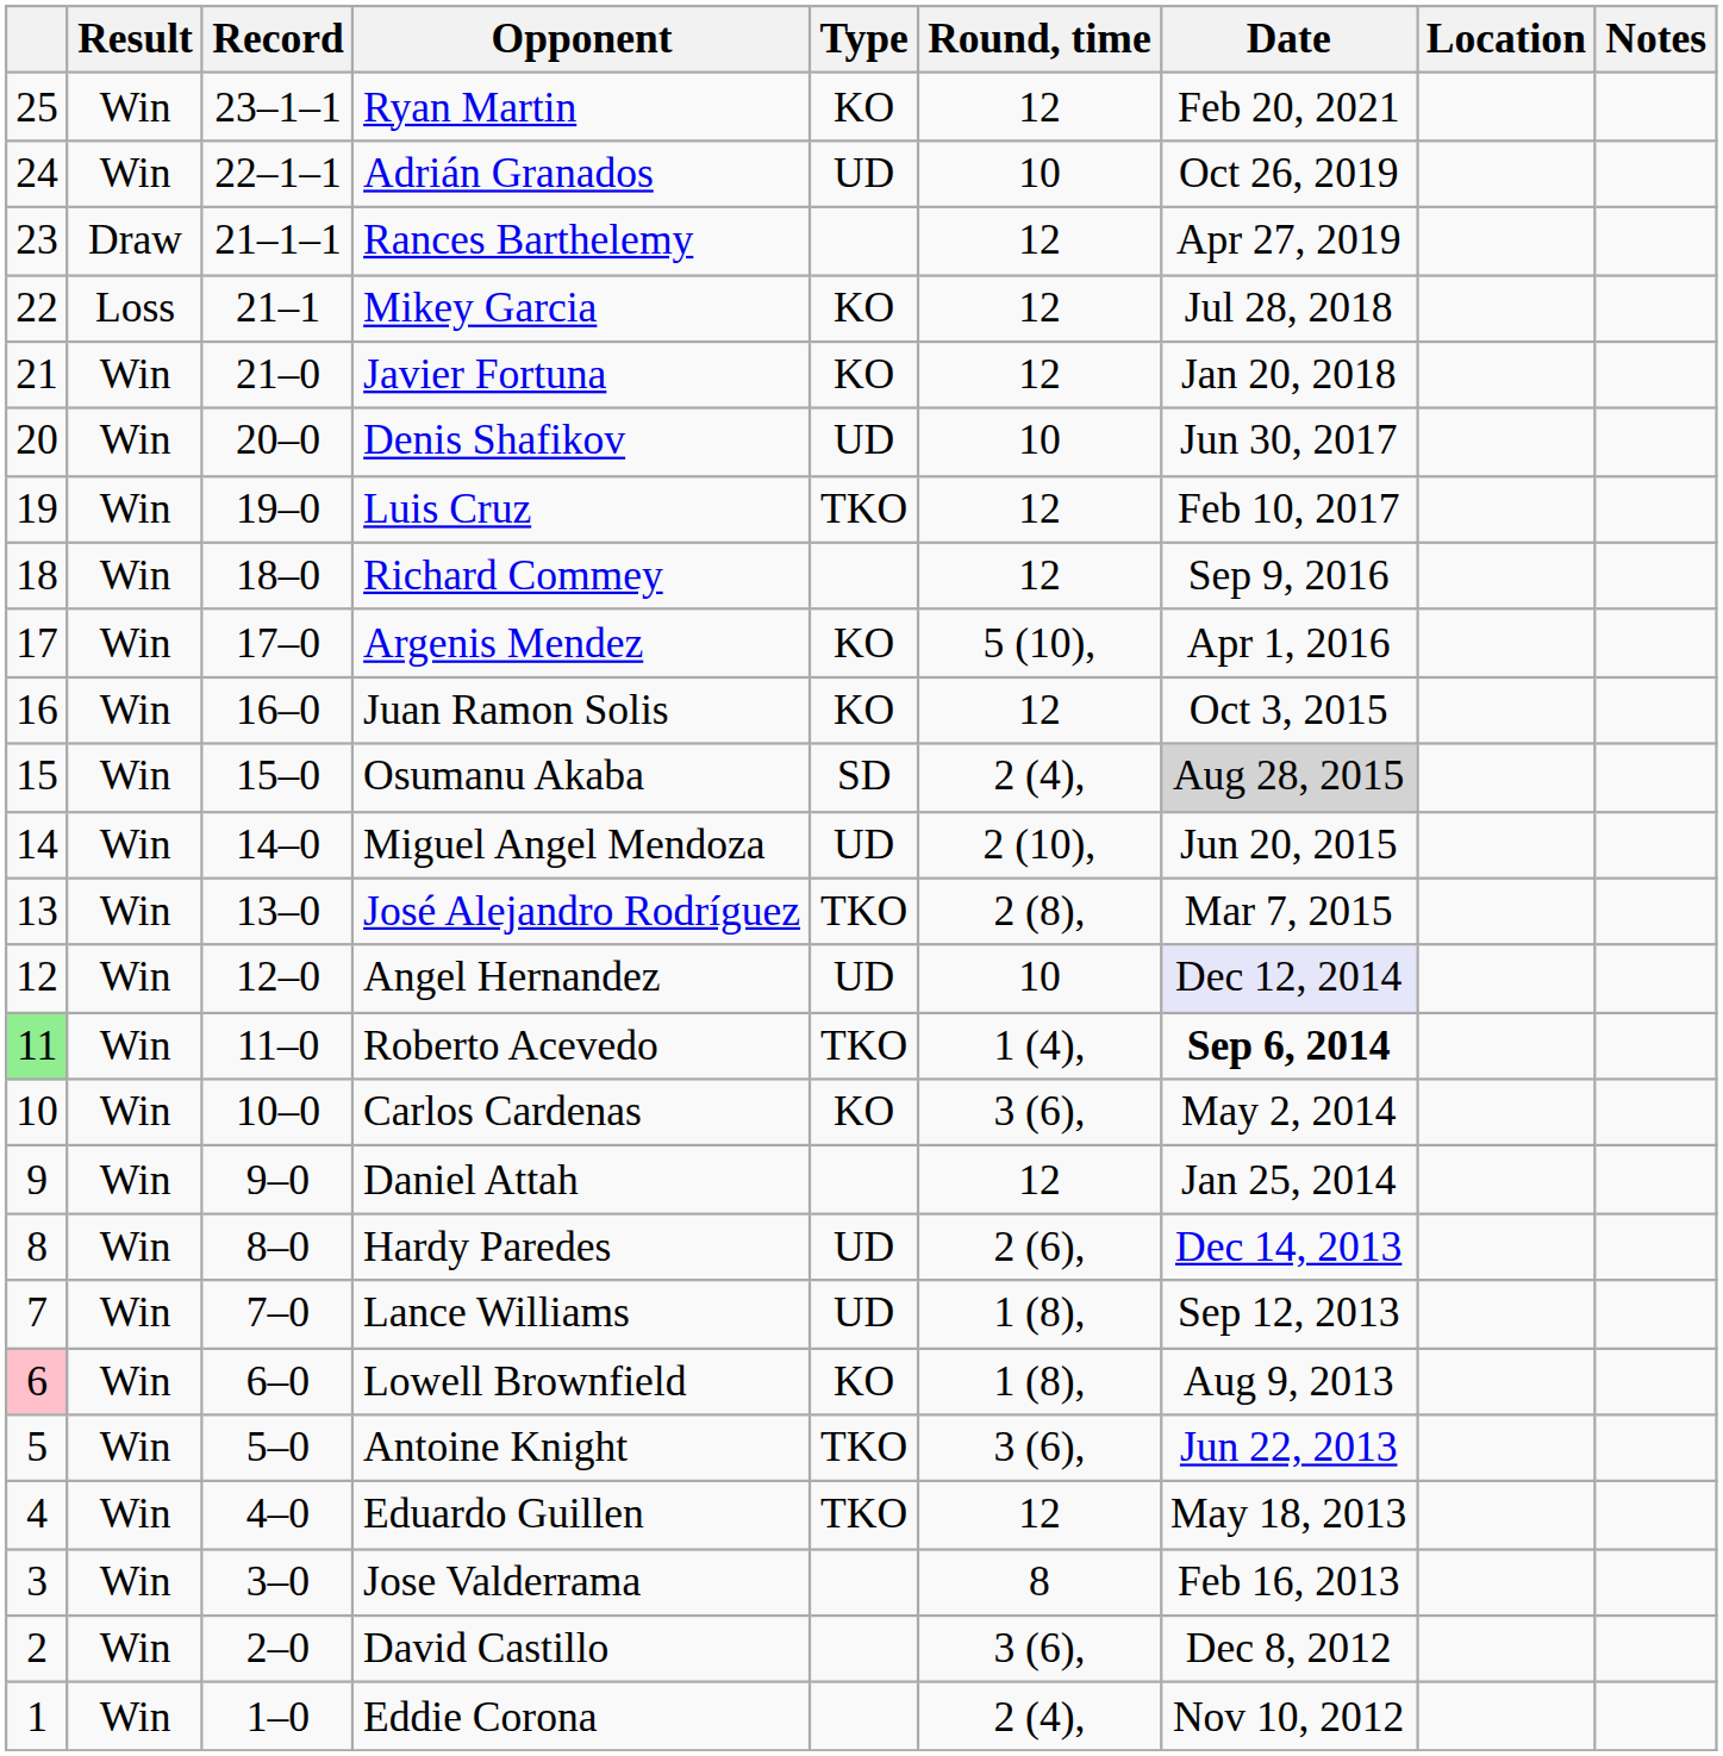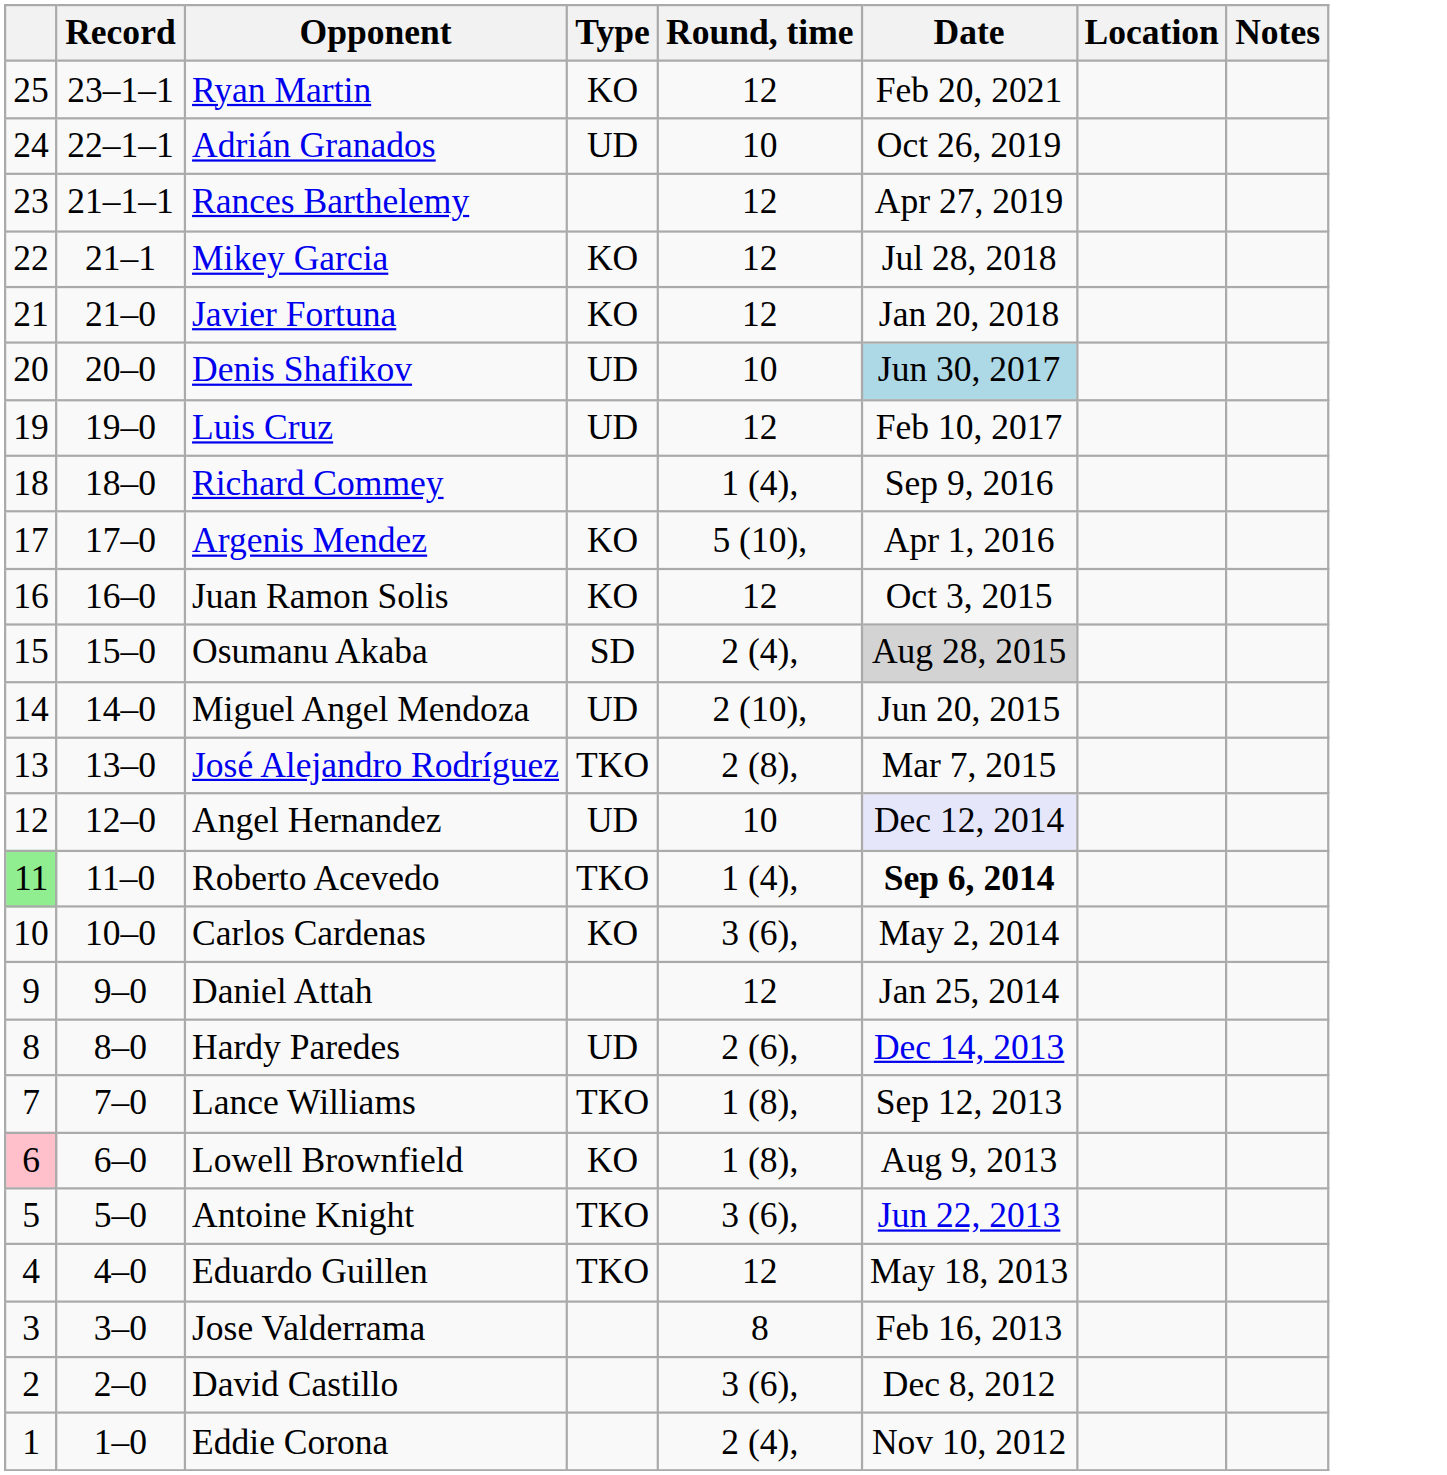 <table class="wikitable" style="text-align:center">
 <tr>
 <th></th>
-<th>Result</th>
 <th>Record</th>
 <th>Opponent</th>
 <th>Type</th>
 <th>Round, time</th>
 <th>Date</th>
 <th>Location</th>
 <th>Notes</th>
 </tr>
 <tr>
 <td>25</td>
-<td>Win</td>
 <td>23–1–1</td>
 <td style="text-align:left;"><a href='#'>Ryan Martin</a></td>
 <td>KO</td>
 <td>12</td>
 <td>Feb 20, 2021</td>
 <td style="text-align:left;"></td>
 <td></td>
 </tr>
 <tr>
 <td>24</td>
-<td>Win</td>
 <td>22–1–1</td>
 <td style="text-align:left;"><a href='#'>Adrián Granados</a></td>
 <td>UD</td>
 <td>10</td>
 <td>Oct 26, 2019</td>
 <td style="text-align:left;"></td>
 <td></td>
 </tr>
 <tr>
 <td>23</td>
-<td>Draw</td>
 <td>21–1–1</td>
 <td style="text-align:left;"><a href='#'>Rances Barthelemy</a></td>
 <td></td>
 <td>12</td>
 <td>Apr 27, 2019</td>
 <td style="text-align:left;"></td>
 <td style="text-align:left;"></td>
 </tr>
 <tr>
 <td>22</td>
-<td>Loss</td>
 <td>21–1</td>
 <td style="text-align:left;"><a href='#'>Mikey Garcia</a></td>
 <td>KO</td>
 <td>12</td>
 <td>Jul 28, 2018</td>
 <td style="text-align:left;"></td>
 <td style="text-align:left;"></td>
 </tr>
 <tr>
 <td>21</td>
-<td>Win</td>
 <td>21–0</td>
 <td style="text-align:left;"><a href='#'>Javier Fortuna</a></td>
 <td>KO</td>
 <td>12</td>
 <td>Jan 20, 2018</td>
 <td style="text-align:left;"></td>
 <td style="text-align:left;"></td>
 </tr>
 <tr>
 <td>20</td>
-<td>Win</td>
 <td>20–0</td>
 <td style="text-align:left;"><a href='#'>Denis Shafikov</a></td>
 <td>UD</td>
 <td>10</td>
-<td>Jun 30, 2017</td>
+<td style="background: lightblue;">Jun 30, 2017</td>
 <td style="text-align:left;"></td>
 <td style="text-align:left;"></td>
 </tr>
 <tr>
 <td>19</td>
-<td>Win</td>
 <td>19–0</td>
 <td style="text-align:left;"><a href='#'>Luis Cruz</a></td>
-<td>TKO</td>
+<td>UD</td>
 <td>12</td>
 <td>Feb 10, 2017</td>
 <td style="text-align:left;"></td>
 <td style="text-align:left;"></td>
 </tr>
 <tr>
 <td>18</td>
-<td>Win</td>
 <td>18–0</td>
 <td style="text-align:left;"><a href='#'>Richard Commey</a></td>
 <td></td>
-<td>12</td>
+<td>1 (4), </td>
 <td>Sep 9, 2016</td>
 <td style="text-align:left;"></td>
 <td style="text-align:left;"></td>
 </tr>
 <tr>
 <td>17</td>
-<td>Win</td>
 <td>17–0</td>
 <td style="text-align:left;"><a href='#'>Argenis Mendez</a></td>
 <td>KO</td>
 <td>5 (10), </td>
 <td>Apr 1, 2016</td>
 <td style="text-align:left;"></td>
 <td></td>
 </tr>
 <tr>
 <td>16</td>
-<td>Win</td>
 <td>16–0</td>
 <td style="text-align:left;">Juan Ramon Solis</td>
 <td>KO</td>
 <td>12</td>
 <td>Oct 3, 2015</td>
 <td style="text-align:left;"></td>
 <td></td>
 </tr>
 <tr>
 <td>15</td>
-<td>Win</td>
 <td>15–0</td>
 <td style="text-align:left;">Osumanu Akaba</td>
 <td>SD</td>
 <td>2 (4), </td>
 <td style="background: lightgrey;">Aug 28, 2015</td>
 <td style="text-align:left;"></td>
 <td></td>
 </tr>
 <tr>
 <td>14</td>
-<td>Win</td>
 <td>14–0</td>
 <td style="text-align:left;">Miguel Angel Mendoza</td>
 <td>UD</td>
 <td>2 (10), </td>
 <td>Jun 20, 2015</td>
 <td style="text-align:left;"></td>
 <td></td>
 </tr>
 <tr>
 <td>13</td>
-<td>Win</td>
 <td>13–0</td>
 <td style="text-align:left;"><a href='#'>José Alejandro Rodríguez</a></td>
 <td>TKO</td>
 <td>2 (8), </td>
 <td>Mar 7, 2015</td>
 <td style="text-align:left;"></td>
 <td></td>
 </tr>
 <tr>
 <td>12</td>
-<td>Win</td>
 <td>12–0</td>
 <td style="text-align:left;">Angel Hernandez</td>
 <td>UD</td>
 <td>10</td>
 <td style="background: lavender;">Dec 12, 2014</td>
 <td style="text-align:left;"></td>
 <td></td>
 </tr>
 <tr>
 <td style="background: lightgreen;">11</td>
-<td>Win</td>
 <td>11–0</td>
 <td style="text-align:left;">Roberto Acevedo</td>
 <td>TKO</td>
 <td>1 (4), </td>
 <td><strong>Sep 6, 2014</strong></td>
 <td style="text-align:left;"></td>
 <td></td>
 </tr>
 <tr>
 <td>10</td>
-<td>Win</td>
 <td>10–0</td>
 <td style="text-align:left;">Carlos Cardenas</td>
 <td>KO</td>
 <td>3 (6), </td>
 <td>May 2, 2014</td>
 <td style="text-align:left;"></td>
 <td></td>
 </tr>
 <tr>
 <td>9</td>
-<td>Win</td>
 <td>9–0</td>
 <td style="text-align:left;">Daniel Attah</td>
 <td></td>
 <td>12</td>
 <td>Jan 25, 2014</td>
 <td style="text-align:left;"></td>
 <td></td>
 </tr>
 <tr>
 <td>8</td>
-<td>Win</td>
 <td>8–0</td>
 <td style="text-align:left;">Hardy Paredes</td>
 <td>UD</td>
 <td>2 (6), </td>
 <td><a href='#'>Dec 14, 2013</a></td>
 <td style="text-align:left;"></td>
 <td></td>
 </tr>
 <tr>
 <td>7</td>
-<td>Win</td>
 <td>7–0</td>
 <td style="text-align:left;">Lance Williams</td>
-<td>UD</td>
+<td>TKO</td>
 <td>1 (8), </td>
 <td>Sep 12, 2013</td>
 <td style="text-align:left;"></td>
 <td></td>
 </tr>
 <tr>
 <td style="background: pink;">6</td>
-<td>Win</td>
 <td>6–0</td>
 <td style="text-align:left;">Lowell Brownfield</td>
 <td>KO</td>
 <td>1 (8), </td>
 <td>Aug 9, 2013</td>
 <td style="text-align:left;"></td>
 <td></td>
 </tr>
 <tr>
 <td>5</td>
-<td>Win</td>
 <td>5–0</td>
 <td style="text-align:left;">Antoine Knight</td>
 <td>TKO</td>
 <td>3 (6), </td>
 <td><a href='#'>Jun 22, 2013</a></td>
 <td style="text-align:left;"></td>
 <td></td>
 </tr>
 <tr>
 <td>4</td>
-<td>Win</td>
 <td>4–0</td>
 <td style="text-align:left;">Eduardo Guillen</td>
 <td>TKO</td>
 <td>12</td>
 <td>May 18, 2013</td>
 <td style="text-align:left;"></td>
 <td></td>
 </tr>
 <tr>
 <td>3</td>
-<td>Win</td>
 <td>3–0</td>
 <td style="text-align:left;">Jose Valderrama</td>
 <td></td>
 <td>8</td>
 <td>Feb 16, 2013</td>
 <td style="text-align:left;"></td>
 <td></td>
 </tr>
 <tr>
 <td>2</td>
-<td>Win</td>
 <td>2–0</td>
 <td style="text-align:left;">David Castillo</td>
 <td></td>
 <td>3 (6), </td>
 <td>Dec 8, 2012</td>
 <td style="text-align:left;"></td>
 <td></td>
 </tr>
 <tr>
 <td>1</td>
-<td>Win</td>
 <td>1–0</td>
 <td style="text-align:left;">Eddie Corona</td>
 <td></td>
 <td>2 (4), </td>
 <td>Nov 10, 2012</td>
 <td style="text-align:left;"></td>
 <td></td>
 </tr>
 </table>
